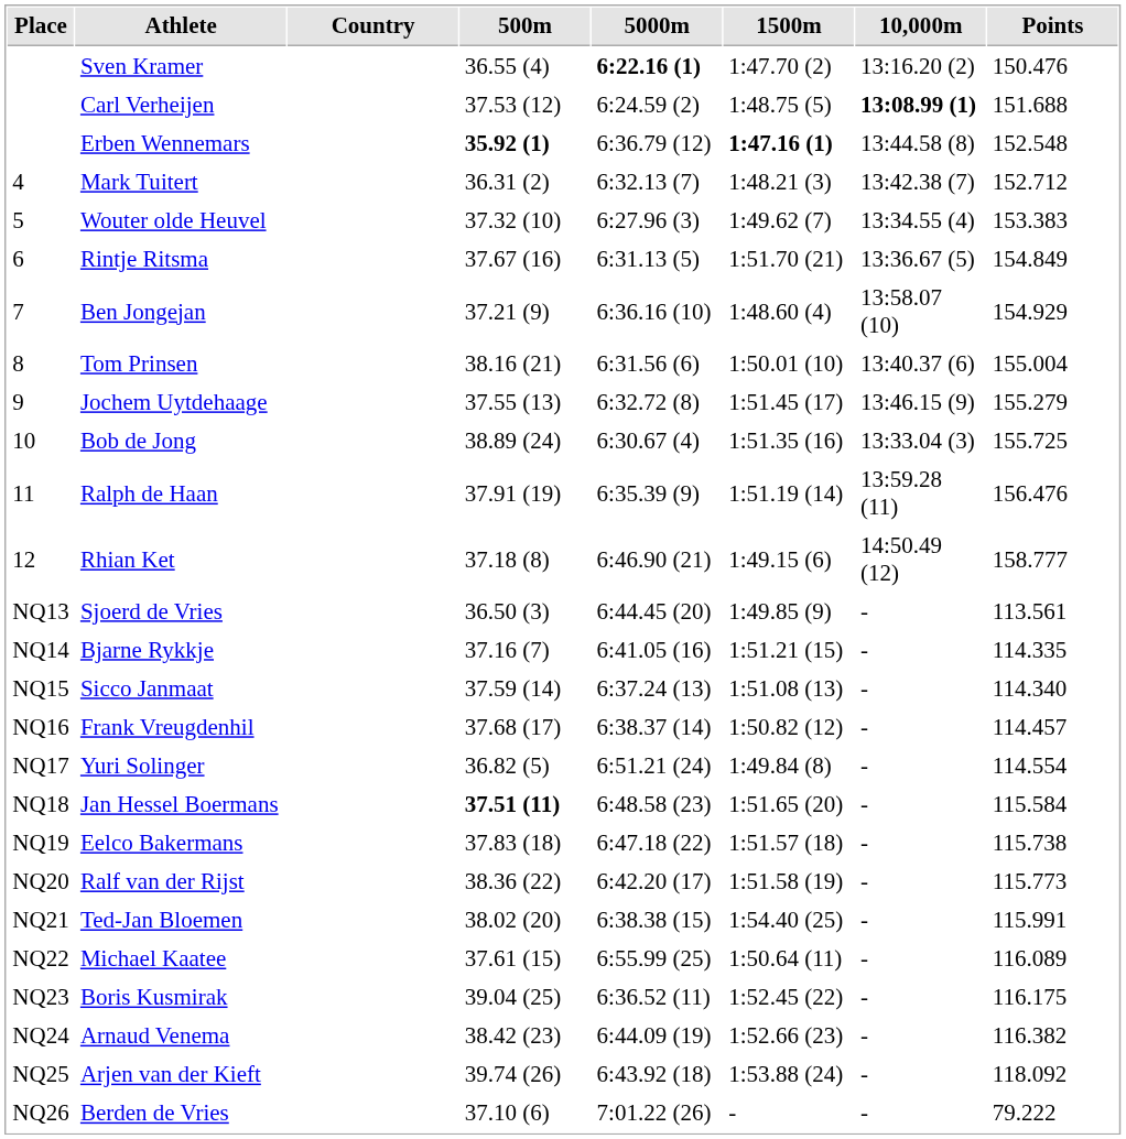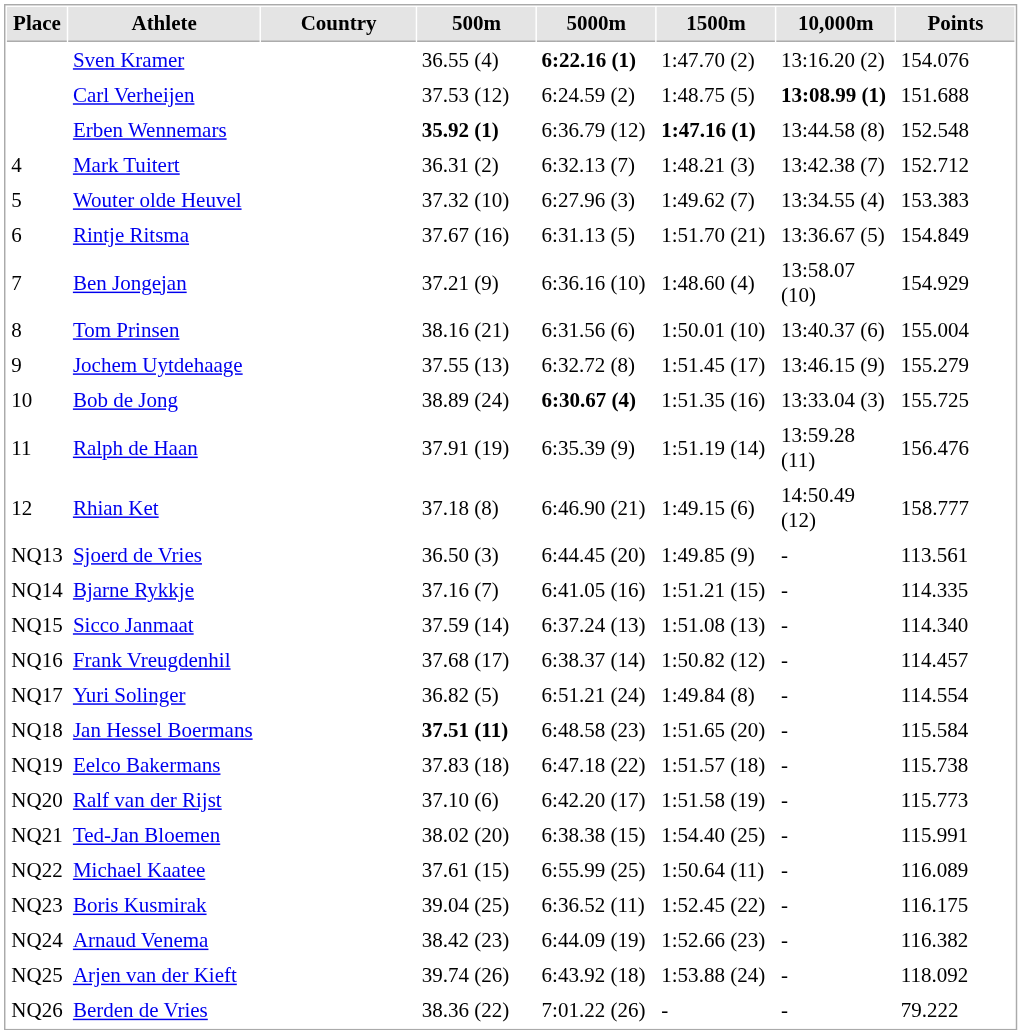 <table cellspacing="1" cellpadding="3" style="border:1px solid #AAAAAA;font-size:90%">
 <tr bgcolor="#E4E4E4">
 <th style="border-bottom:1px solid #AAAAAA" width=15>Place</th>
 <th style="border-bottom:1px solid #AAAAAA" width=125>Athlete</th>
 <th style="border-bottom:1px solid #AAAAAA" width=100>Country</th>
 <th style="border-bottom:1px solid #AAAAAA" width=75>500m</th>
 <th style="border-bottom:1px solid #AAAAAA" width=75>5000m</th>
 <th style="border-bottom:1px solid #AAAAAA" width=75>1500m</th>
 <th style="border-bottom:1px solid #AAAAAA" width=75>10,000m</th>
 <th style="border-bottom:1px solid #AAAAAA" width=75>Points</th>
 </tr>
 <tr>
 <td></td>
 <td><a href='#'>Sven Kramer</a></td>
 <td></td>
 <td>36.55 (4)</td>
 <td><strong>6:22.16 (1)</strong></td>
 <td>1:47.70 (2)</td>
 <td>13:16.20 (2)</td>
-<td>150.476</td>
+<td>154.076</td>
 </tr>
 <tr>
 <td></td>
 <td><a href='#'>Carl Verheijen</a></td>
 <td></td>
 <td>37.53 (12)</td>
 <td>6:24.59 (2)</td>
 <td>1:48.75 (5)</td>
 <td><strong>13:08.99 (1)</strong></td>
 <td>151.688</td>
 </tr>
 <tr>
 <td></td>
 <td><a href='#'>Erben Wennemars</a></td>
 <td></td>
 <td><strong>35.92 (1)</strong></td>
 <td>6:36.79 (12)</td>
 <td><strong>1:47.16 (1)</strong></td>
 <td>13:44.58 (8)</td>
 <td>152.548</td>
 </tr>
 <tr>
 <td>4</td>
 <td><a href='#'>Mark Tuitert</a></td>
 <td></td>
 <td>36.31 (2)</td>
 <td>6:32.13 (7)</td>
 <td>1:48.21 (3)</td>
 <td>13:42.38 (7)</td>
 <td>152.712</td>
 </tr>
 <tr>
 <td>5</td>
 <td><a href='#'>Wouter olde Heuvel</a></td>
 <td></td>
 <td>37.32 (10)</td>
 <td>6:27.96 (3)</td>
 <td>1:49.62 (7)</td>
 <td>13:34.55 (4)</td>
 <td>153.383</td>
 </tr>
 <tr>
 <td>6</td>
 <td><a href='#'>Rintje Ritsma</a></td>
 <td></td>
 <td>37.67 (16)</td>
 <td>6:31.13 (5)</td>
 <td>1:51.70 (21)</td>
 <td>13:36.67 (5)</td>
 <td>154.849</td>
 </tr>
 <tr>
 <td>7</td>
 <td><a href='#'>Ben Jongejan</a></td>
 <td></td>
 <td>37.21 (9)</td>
 <td>6:36.16 (10)</td>
 <td>1:48.60 (4)</td>
 <td>13:58.07 (10)</td>
 <td>154.929</td>
 </tr>
 <tr>
 <td>8</td>
 <td><a href='#'>Tom Prinsen</a></td>
 <td></td>
 <td>38.16 (21)</td>
 <td>6:31.56 (6)</td>
 <td>1:50.01 (10)</td>
 <td>13:40.37 (6)</td>
 <td>155.004</td>
 </tr>
 <tr>
 <td>9</td>
 <td><a href='#'>Jochem Uytdehaage</a></td>
 <td></td>
 <td>37.55 (13)</td>
 <td>6:32.72 (8)</td>
 <td>1:51.45 (17)</td>
 <td>13:46.15 (9)</td>
 <td>155.279</td>
 </tr>
 <tr>
 <td>10</td>
 <td><a href='#'>Bob de Jong</a></td>
 <td></td>
 <td>38.89 (24)</td>
-<td>6:30.67 (4)</td>
+<td><strong>6:30.67 (4)</strong></td>
 <td>1:51.35 (16)</td>
 <td>13:33.04 (3)</td>
 <td>155.725</td>
 </tr>
 <tr>
 <td>11</td>
 <td><a href='#'>Ralph de Haan</a></td>
 <td></td>
 <td>37.91 (19)</td>
 <td>6:35.39 (9)</td>
 <td>1:51.19 (14)</td>
 <td>13:59.28 (11)</td>
 <td>156.476</td>
 </tr>
 <tr>
 <td>12</td>
 <td><a href='#'>Rhian Ket</a></td>
 <td></td>
 <td>37.18 (8)</td>
 <td>6:46.90 (21)</td>
 <td>1:49.15 (6)</td>
 <td>14:50.49 (12)</td>
 <td>158.777</td>
 </tr>
 <tr>
 <td>NQ13</td>
 <td><a href='#'>Sjoerd de Vries</a></td>
 <td></td>
 <td>36.50 (3)</td>
 <td>6:44.45 (20)</td>
 <td>1:49.85 (9)</td>
 <td>-</td>
 <td>113.561</td>
 </tr>
 <tr>
 <td>NQ14</td>
 <td><a href='#'>Bjarne Rykkje</a></td>
 <td></td>
 <td>37.16 (7)</td>
 <td>6:41.05 (16)</td>
 <td>1:51.21 (15)</td>
 <td>-</td>
 <td>114.335</td>
 </tr>
 <tr>
 <td>NQ15</td>
 <td><a href='#'>Sicco Janmaat</a></td>
 <td></td>
 <td>37.59 (14)</td>
 <td>6:37.24 (13)</td>
 <td>1:51.08 (13)</td>
 <td>-</td>
 <td>114.340</td>
 </tr>
 <tr>
 <td>NQ16</td>
 <td><a href='#'>Frank Vreugdenhil</a></td>
 <td></td>
 <td>37.68 (17)</td>
 <td>6:38.37 (14)</td>
 <td>1:50.82 (12)</td>
 <td>-</td>
 <td>114.457</td>
 </tr>
 <tr>
 <td>NQ17</td>
 <td><a href='#'>Yuri Solinger</a></td>
 <td></td>
 <td>36.82 (5)</td>
 <td>6:51.21 (24)</td>
 <td>1:49.84 (8)</td>
 <td>-</td>
 <td>114.554</td>
 </tr>
 <tr>
 <td>NQ18</td>
 <td><a href='#'>Jan Hessel Boermans</a></td>
 <td></td>
 <td><strong>37.51 (11)</strong></td>
 <td>6:48.58 (23)</td>
 <td>1:51.65 (20)</td>
 <td>-</td>
 <td>115.584</td>
 </tr>
 <tr>
 <td>NQ19</td>
 <td><a href='#'>Eelco Bakermans</a></td>
 <td></td>
 <td>37.83 (18)</td>
 <td>6:47.18 (22)</td>
 <td>1:51.57 (18)</td>
 <td>-</td>
 <td>115.738</td>
 </tr>
 <tr>
 <td>NQ20</td>
 <td><a href='#'>Ralf van der Rijst</a></td>
 <td></td>
-<td>38.36 (22)</td>
+<td>37.10 (6)</td>
 <td>6:42.20 (17)</td>
 <td>1:51.58 (19)</td>
 <td>-</td>
 <td>115.773</td>
 </tr>
 <tr>
 <td>NQ21</td>
 <td><a href='#'>Ted-Jan Bloemen</a></td>
 <td></td>
 <td>38.02 (20)</td>
 <td>6:38.38 (15)</td>
 <td>1:54.40 (25)</td>
 <td>-</td>
 <td>115.991</td>
 </tr>
 <tr>
 <td>NQ22</td>
 <td><a href='#'>Michael Kaatee</a></td>
 <td></td>
 <td>37.61 (15)</td>
 <td>6:55.99 (25)</td>
 <td>1:50.64 (11)</td>
 <td>-</td>
 <td>116.089</td>
 </tr>
 <tr>
 <td>NQ23</td>
 <td><a href='#'>Boris Kusmirak</a></td>
 <td></td>
 <td>39.04 (25)</td>
 <td>6:36.52 (11)</td>
 <td>1:52.45 (22)</td>
 <td>-</td>
 <td>116.175</td>
 </tr>
 <tr>
 <td>NQ24</td>
 <td><a href='#'>Arnaud Venema</a></td>
 <td></td>
 <td>38.42 (23)</td>
 <td>6:44.09 (19)</td>
 <td>1:52.66 (23)</td>
 <td>-</td>
 <td>116.382</td>
 </tr>
 <tr>
 <td>NQ25</td>
 <td><a href='#'>Arjen van der Kieft</a></td>
 <td></td>
 <td>39.74 (26)</td>
 <td>6:43.92 (18)</td>
 <td>1:53.88 (24)</td>
 <td>-</td>
 <td>118.092</td>
 </tr>
 <tr>
 <td>NQ26</td>
 <td><a href='#'>Berden de Vries</a></td>
 <td></td>
-<td>37.10 (6)</td>
+<td>38.36 (22)</td>
 <td>7:01.22 (26)</td>
 <td>-</td>
 <td>-</td>
 <td>79.222</td>
 </tr>
 </table>
